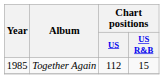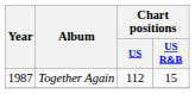 <table class="wikitable" style="text-align:center;">
 <tr>
 <th rowspan="2">Year</th>
 <th rowspan="2">Album</th>
 <th colspan="2">Chart positions</th>
 </tr>
 <tr style="font-size:smaller;">
 <th width="40"><a href='#'>US</a></th>
 <th width="40"><a href='#'>US<br>R&B</a></th>
 </tr>
 <tr>
-<td rowspan="1">1985</td>
+<td rowspan="1">1987</td>
 <td align="left"><em>Together Again</em></td>
 <td>112</td>
 <td>15</td>
 </tr>
 <tr>
 </tr>
 </table>
